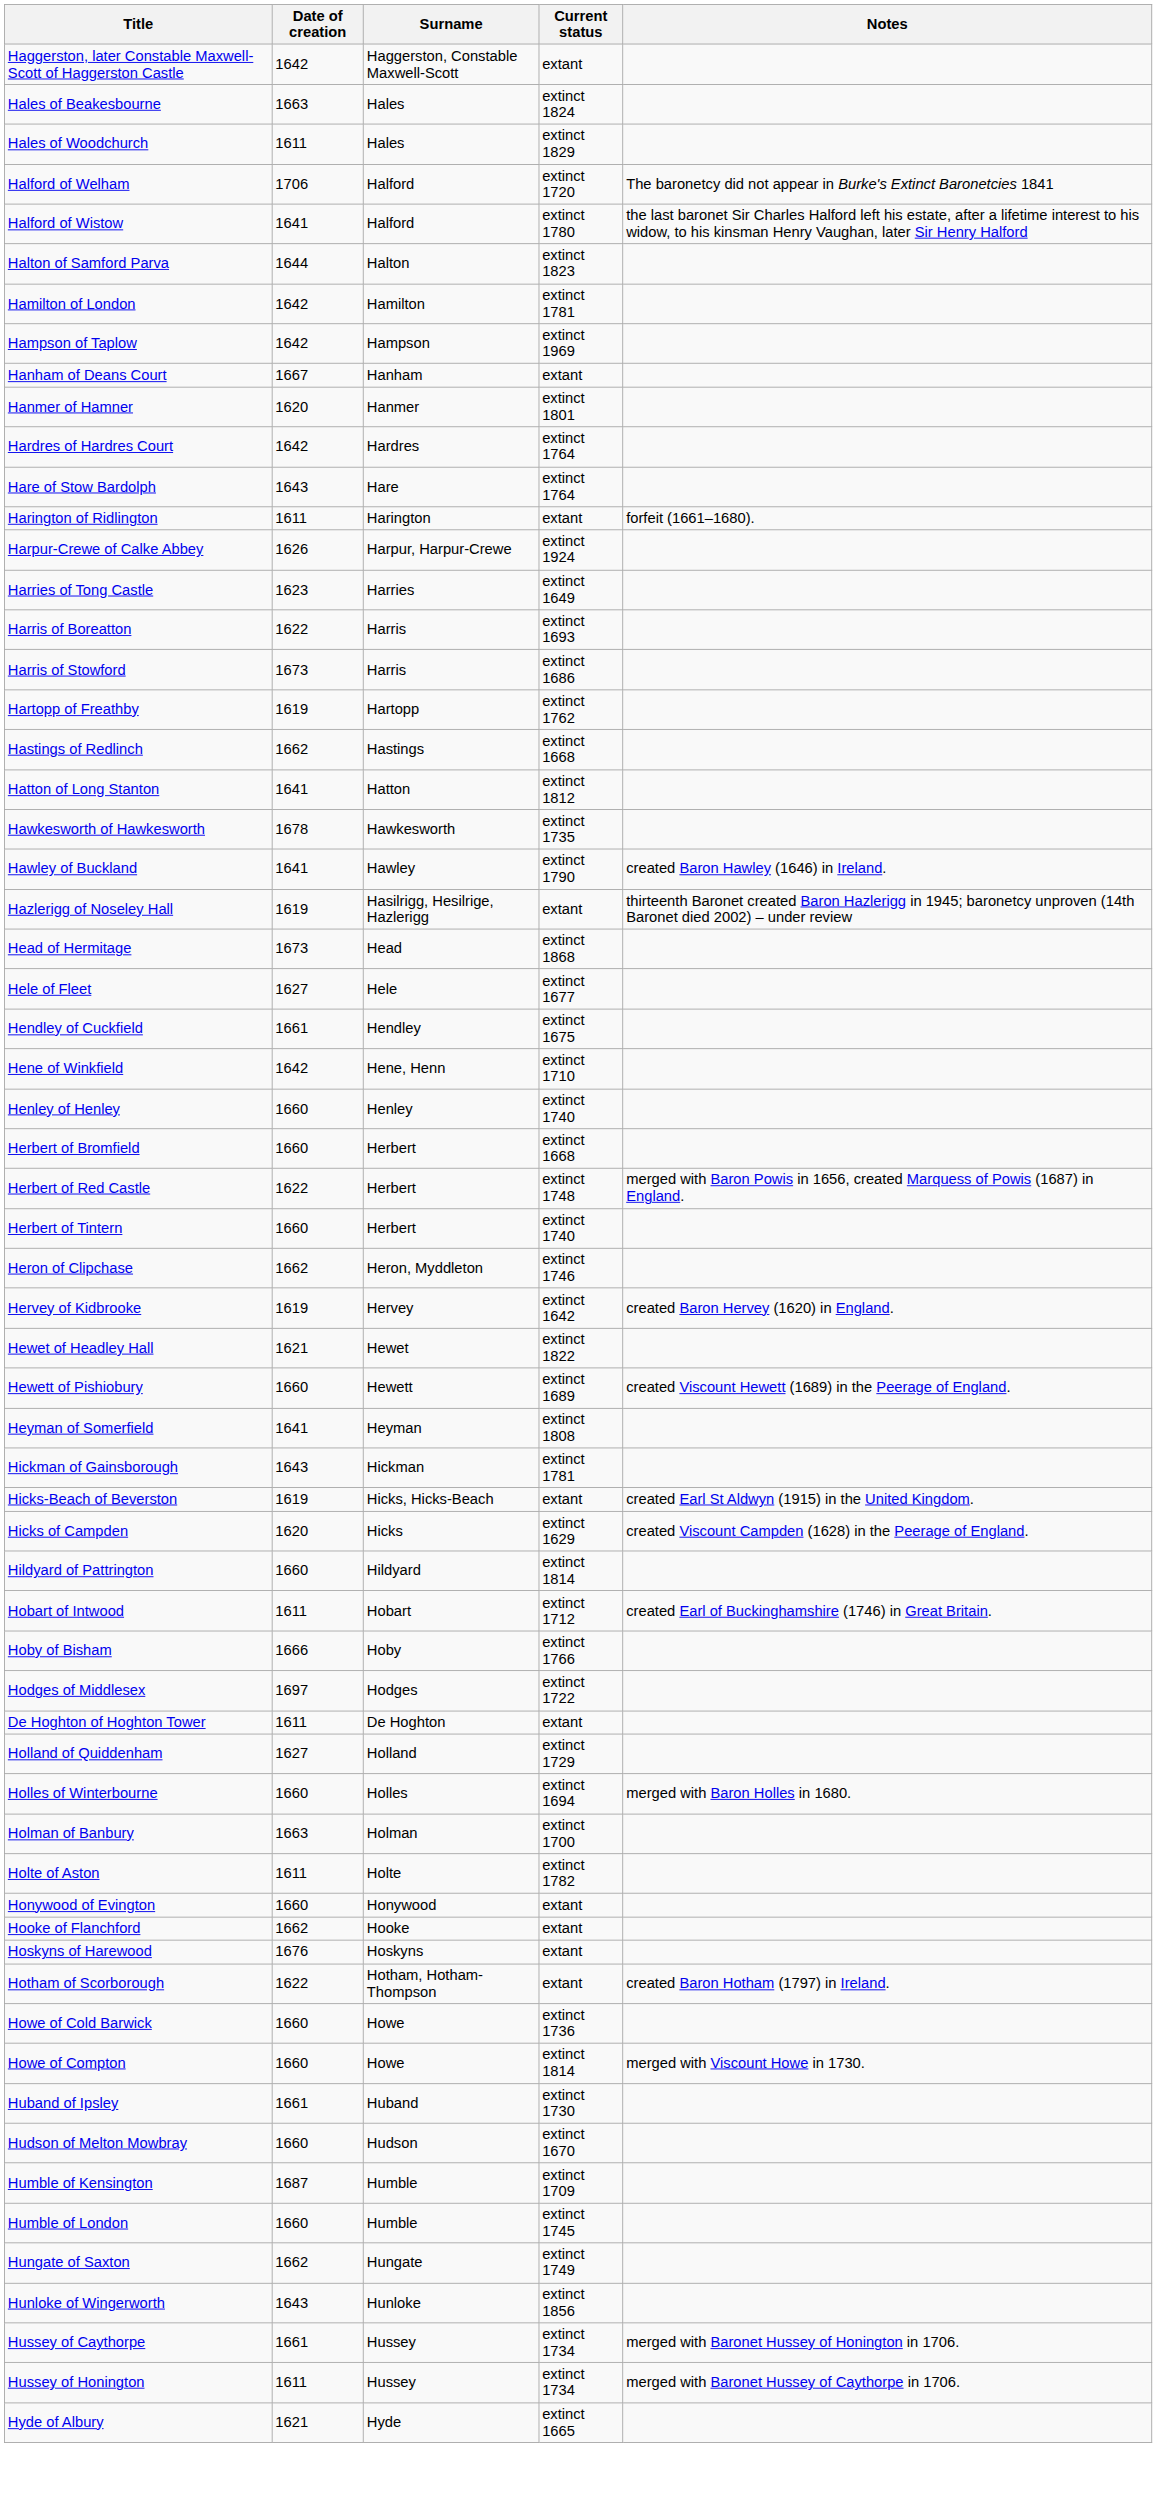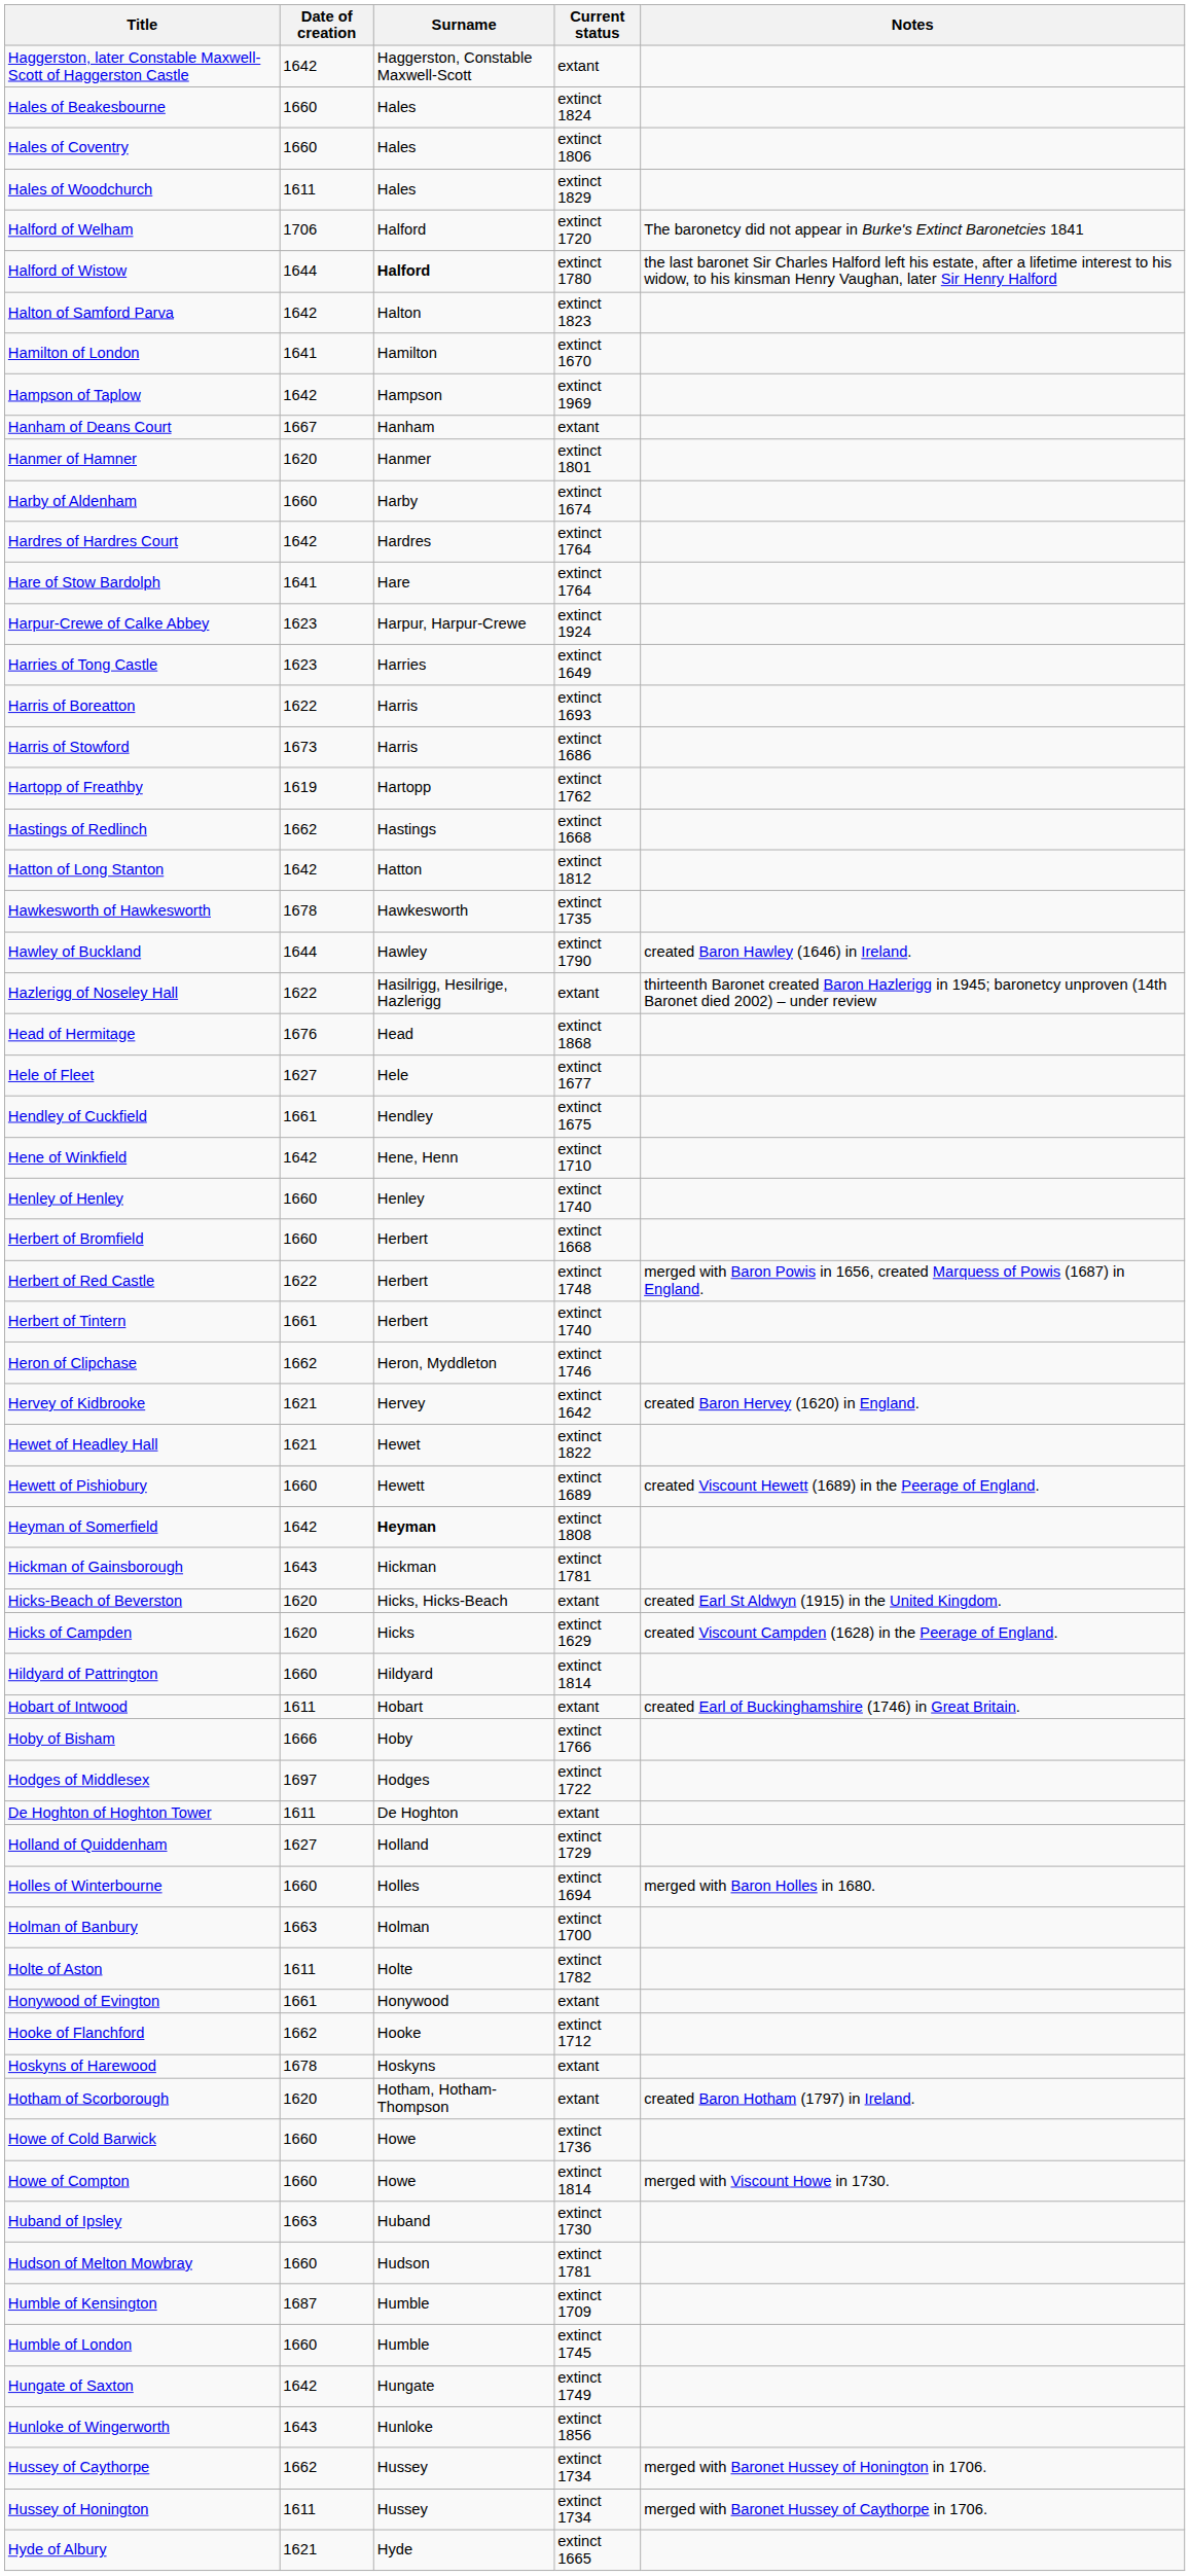 <table class="wikitable">
 <tr>
 <th>Title</th>
 <th>Date of creation</th>
 <th>Surname</th>
 <th>Current status</th>
 <th>Notes</th>
 </tr>
 <tr>
 <td><a href='#'>Haggerston, later Constable Maxwell-Scott of Haggerston Castle</a></td>
 <td>1642</td>
 <td>Haggerston, Constable Maxwell-Scott</td>
 <td>extant</td>
 <td> </td>
 </tr>
 <tr>
 <td><a href='#'>Hales of Beakesbourne</a></td>
-<td>1663</td>
+<td>1660</td>
 <td>Hales</td>
 <td>extinct 1824</td>
+<td> </td>
+</tr>
+<tr>
+<td><a href='#'>Hales of Coventry</a></td>
+<td>1660</td>
+<td>Hales</td>
+<td>extinct 1806</td>
 <td> </td>
 </tr>
 <tr>
 <td><a href='#'>Hales of Woodchurch</a></td>
 <td>1611</td>
 <td>Hales</td>
 <td>extinct 1829</td>
 <td> </td>
 </tr>
 <tr>
 <td><a href='#'>Halford of Welham</a></td>
 <td>1706</td>
 <td>Halford</td>
 <td>extinct 1720</td>
 <td>The baronetcy did not appear in <em>Burke's Extinct Baronetcies</em> 1841</td>
 </tr>
 <tr>
 <td><a href='#'>Halford of Wistow</a></td>
-<td>1641</td>
-<td>Halford</td>
+<td>1644</td>
+<td><strong>Halford</strong></td>
 <td>extinct 1780</td>
 <td>the last baronet Sir Charles Halford left his estate, after a lifetime interest to his widow, to his kinsman Henry Vaughan, later <a href='#'>Sir Henry Halford</a></td>
 </tr>
 <tr>
 <td><a href='#'>Halton of Samford Parva</a></td>
-<td>1644</td>
+<td>1642</td>
 <td>Halton</td>
 <td>extinct 1823</td>
 <td> </td>
 </tr>
 <tr>
 <td><a href='#'>Hamilton of London</a></td>
-<td>1642</td>
+<td>1641</td>
 <td>Hamilton</td>
-<td>extinct 1781</td>
+<td>extinct 1670</td>
 <td> </td>
 </tr>
 <tr>
 <td><a href='#'>Hampson of Taplow</a></td>
 <td>1642</td>
 <td>Hampson</td>
 <td>extinct 1969</td>
 <td> </td>
 </tr>
 <tr>
 <td><a href='#'>Hanham of Deans Court</a></td>
 <td>1667</td>
 <td>Hanham</td>
 <td>extant</td>
 <td> </td>
 </tr>
 <tr>
 <td><a href='#'>Hanmer of Hamner</a></td>
 <td>1620</td>
 <td>Hanmer</td>
 <td>extinct 1801</td>
 <td> </td>
 </tr>
 <tr>
+<td><a href='#'>Harby of Aldenham</a></td>
+<td>1660</td>
+<td>Harby</td>
+<td>extinct 1674</td>
+<td> </td>
+</tr>
+<tr>
 <td><a href='#'>Hardres of Hardres Court</a></td>
 <td>1642</td>
 <td>Hardres</td>
 <td>extinct 1764</td>
 <td> </td>
 </tr>
 <tr>
 <td><a href='#'>Hare of Stow Bardolph</a></td>
-<td>1643</td>
+<td>1641</td>
 <td>Hare</td>
 <td>extinct 1764</td>
 <td> </td>
 </tr>
 <tr>
-<td><a href='#'>Harington of Ridlington</a></td>
-<td>1611</td>
-<td>Harington</td>
-<td>extant</td>
-<td>forfeit (1661–1680).</td>
-</tr>
-<tr>
 <td><a href='#'>Harpur-Crewe of Calke Abbey</a></td>
-<td>1626</td>
+<td>1623</td>
 <td>Harpur, Harpur-Crewe</td>
 <td>extinct 1924</td>
 <td> </td>
 </tr>
 <tr>
 <td><a href='#'>Harries of Tong Castle</a></td>
 <td>1623</td>
 <td>Harries</td>
 <td>extinct 1649</td>
 <td> </td>
 </tr>
 <tr>
 <td><a href='#'>Harris of Boreatton</a></td>
 <td>1622</td>
 <td>Harris</td>
 <td>extinct 1693</td>
 <td> </td>
 </tr>
 <tr>
 <td><a href='#'>Harris of Stowford</a></td>
 <td>1673</td>
 <td>Harris</td>
 <td>extinct 1686</td>
 <td> </td>
 </tr>
 <tr>
 <td><a href='#'>Hartopp of Freathby</a></td>
 <td>1619</td>
 <td>Hartopp</td>
 <td>extinct 1762</td>
 <td> </td>
 </tr>
 <tr>
 <td><a href='#'>Hastings of Redlinch</a></td>
 <td>1662</td>
 <td>Hastings</td>
 <td>extinct 1668</td>
 <td> </td>
 </tr>
 <tr>
 <td><a href='#'>Hatton of Long Stanton</a></td>
-<td>1641</td>
+<td>1642</td>
 <td>Hatton</td>
 <td>extinct 1812</td>
 <td> </td>
 </tr>
 <tr>
 <td><a href='#'>Hawkesworth of Hawkesworth</a></td>
 <td>1678</td>
 <td>Hawkesworth</td>
 <td>extinct 1735</td>
 <td> </td>
 </tr>
 <tr>
 <td><a href='#'>Hawley of Buckland</a></td>
-<td>1641</td>
+<td>1644</td>
 <td>Hawley</td>
 <td>extinct 1790</td>
 <td>created <a href='#'>Baron Hawley</a> (1646) in <a href='#'>Ireland</a>.</td>
 </tr>
 <tr>
 <td><a href='#'>Hazlerigg of Noseley Hall</a></td>
-<td>1619</td>
+<td>1622</td>
 <td>Hasilrigg, Hesilrige, Hazlerigg</td>
 <td>extant</td>
 <td>thirteenth Baronet created <a href='#'>Baron Hazlerigg</a> in 1945; baronetcy unproven (14th Baronet died 2002) – under review</td>
 </tr>
 <tr>
 <td><a href='#'>Head of Hermitage</a></td>
-<td>1673</td>
+<td>1676</td>
 <td>Head</td>
 <td>extinct 1868</td>
 <td> </td>
 </tr>
 <tr>
 <td><a href='#'>Hele of Fleet</a></td>
 <td>1627</td>
 <td>Hele</td>
 <td>extinct 1677</td>
 <td> </td>
 </tr>
 <tr>
 <td><a href='#'>Hendley of Cuckfield</a></td>
 <td>1661</td>
 <td>Hendley</td>
 <td>extinct 1675</td>
 <td> </td>
 </tr>
 <tr>
 <td><a href='#'>Hene of Winkfield</a></td>
 <td>1642</td>
 <td>Hene, Henn</td>
 <td>extinct 1710</td>
 <td> </td>
 </tr>
 <tr>
 <td><a href='#'>Henley of Henley</a></td>
 <td>1660</td>
 <td>Henley</td>
 <td>extinct 1740</td>
 <td> </td>
 </tr>
 <tr>
 <td><a href='#'>Herbert of Bromfield</a></td>
 <td>1660</td>
 <td>Herbert</td>
 <td>extinct 1668</td>
 <td> </td>
 </tr>
 <tr>
 <td><a href='#'>Herbert of Red Castle</a></td>
 <td>1622</td>
 <td>Herbert</td>
 <td>extinct 1748</td>
 <td>merged with <a href='#'>Baron Powis</a> in 1656, created <a href='#'>Marquess of Powis</a> (1687) in <a href='#'>England</a>.</td>
 </tr>
 <tr>
 <td><a href='#'>Herbert of Tintern</a></td>
-<td>1660</td>
+<td>1661</td>
 <td>Herbert</td>
 <td>extinct 1740</td>
 <td> </td>
 </tr>
 <tr>
 <td><a href='#'>Heron of Clipchase</a></td>
 <td>1662</td>
 <td>Heron, Myddleton</td>
 <td>extinct 1746</td>
 <td> </td>
 </tr>
 <tr>
 <td><a href='#'>Hervey of Kidbrooke</a></td>
-<td>1619</td>
+<td>1621</td>
 <td>Hervey</td>
 <td>extinct 1642</td>
 <td>created <a href='#'>Baron Hervey</a> (1620) in <a href='#'>England</a>.</td>
 </tr>
 <tr>
 <td><a href='#'>Hewet of Headley Hall</a></td>
 <td>1621</td>
 <td>Hewet</td>
 <td>extinct 1822</td>
 <td> </td>
 </tr>
 <tr>
 <td><a href='#'>Hewett of Pishiobury</a></td>
 <td>1660</td>
 <td>Hewett</td>
 <td>extinct 1689</td>
 <td>created <a href='#'>Viscount Hewett</a> (1689) in the <a href='#'>Peerage of England</a>.</td>
 </tr>
 <tr>
 <td><a href='#'>Heyman of Somerfield</a></td>
-<td>1641</td>
-<td>Heyman</td>
+<td>1642</td>
+<td><strong>Heyman</strong></td>
 <td>extinct 1808</td>
 <td> </td>
 </tr>
 <tr>
 <td><a href='#'>Hickman of Gainsborough</a></td>
 <td>1643</td>
 <td>Hickman</td>
 <td>extinct 1781</td>
 <td> </td>
 </tr>
 <tr>
 <td><a href='#'>Hicks-Beach of Beverston</a></td>
-<td>1619</td>
+<td>1620</td>
 <td>Hicks, Hicks-Beach</td>
 <td>extant</td>
 <td>created <a href='#'>Earl St Aldwyn</a> (1915) in the <a href='#'>United Kingdom</a>.</td>
 </tr>
 <tr>
 <td><a href='#'>Hicks of Campden</a></td>
 <td>1620</td>
 <td>Hicks</td>
 <td>extinct 1629</td>
 <td>created <a href='#'>Viscount Campden</a> (1628) in the <a href='#'>Peerage of England</a>.</td>
 </tr>
 <tr>
 <td><a href='#'>Hildyard of Pattrington</a></td>
 <td>1660</td>
 <td>Hildyard</td>
 <td>extinct 1814</td>
 <td> </td>
 </tr>
 <tr>
 <td><a href='#'>Hobart of Intwood</a></td>
 <td>1611</td>
 <td>Hobart</td>
-<td>extinct 1712</td>
+<td>extant</td>
 <td>created <a href='#'>Earl of Buckinghamshire</a> (1746) in <a href='#'>Great Britain</a>.</td>
 </tr>
 <tr>
 <td><a href='#'>Hoby of Bisham</a></td>
 <td>1666</td>
 <td>Hoby</td>
 <td>extinct 1766</td>
 <td> </td>
 </tr>
 <tr>
 <td><a href='#'>Hodges of Middlesex</a></td>
 <td>1697</td>
 <td>Hodges</td>
 <td>extinct 1722</td>
 <td> </td>
 </tr>
 <tr>
 <td><a href='#'>De Hoghton of Hoghton Tower</a></td>
 <td>1611</td>
 <td>De Hoghton</td>
 <td>extant</td>
 <td> </td>
 </tr>
 <tr>
 <td><a href='#'>Holland of Quiddenham</a></td>
 <td>1627</td>
 <td>Holland</td>
 <td>extinct 1729</td>
 <td> </td>
 </tr>
 <tr>
 <td><a href='#'>Holles of Winterbourne</a></td>
 <td>1660</td>
 <td>Holles</td>
 <td>extinct 1694</td>
 <td>merged with <a href='#'>Baron Holles</a> in 1680.</td>
 </tr>
 <tr>
 <td><a href='#'>Holman of Banbury</a></td>
 <td>1663</td>
 <td>Holman</td>
 <td>extinct 1700</td>
 <td> </td>
 </tr>
 <tr>
 <td><a href='#'>Holte of Aston</a></td>
 <td>1611</td>
 <td>Holte</td>
 <td>extinct 1782</td>
 <td> </td>
 </tr>
 <tr>
 <td><a href='#'>Honywood of Evington</a></td>
-<td>1660</td>
+<td>1661</td>
 <td>Honywood</td>
 <td>extant</td>
 <td> </td>
 </tr>
 <tr>
 <td><a href='#'>Hooke of Flanchford</a></td>
 <td>1662</td>
 <td>Hooke</td>
-<td>extant</td>
+<td>extinct 1712</td>
 <td> </td>
 </tr>
 <tr>
 <td><a href='#'>Hoskyns of Harewood</a></td>
-<td>1676</td>
+<td>1678</td>
 <td>Hoskyns</td>
 <td>extant</td>
 <td> </td>
 </tr>
 <tr>
 <td><a href='#'>Hotham of Scorborough</a></td>
-<td>1622</td>
+<td>1620</td>
 <td>Hotham, Hotham-Thompson</td>
 <td>extant</td>
 <td>created <a href='#'>Baron Hotham</a> (1797) in <a href='#'>Ireland</a>.</td>
 </tr>
 <tr>
 <td><a href='#'>Howe of Cold Barwick</a></td>
 <td>1660</td>
 <td>Howe</td>
 <td>extinct 1736</td>
 <td> </td>
 </tr>
 <tr>
 <td><a href='#'>Howe of Compton</a></td>
 <td>1660</td>
 <td>Howe</td>
 <td>extinct 1814</td>
 <td>merged with <a href='#'>Viscount Howe</a> in 1730.</td>
 </tr>
 <tr>
 <td><a href='#'>Huband of Ipsley</a></td>
-<td>1661</td>
+<td>1663</td>
 <td>Huband</td>
 <td>extinct 1730</td>
 <td> </td>
 </tr>
 <tr>
 <td><a href='#'>Hudson of Melton Mowbray</a></td>
 <td>1660</td>
 <td>Hudson</td>
-<td>extinct 1670</td>
+<td>extinct 1781</td>
 <td> </td>
 </tr>
 <tr>
 <td><a href='#'>Humble of Kensington</a></td>
 <td>1687</td>
 <td>Humble</td>
 <td>extinct 1709</td>
 <td> </td>
 </tr>
 <tr>
 <td><a href='#'>Humble of London</a></td>
 <td>1660</td>
 <td>Humble</td>
 <td>extinct 1745</td>
 <td> </td>
 </tr>
 <tr>
 <td><a href='#'>Hungate of Saxton</a></td>
-<td>1662</td>
+<td>1642</td>
 <td>Hungate</td>
 <td>extinct 1749</td>
 <td> </td>
 </tr>
 <tr>
 <td><a href='#'>Hunloke of Wingerworth</a></td>
 <td>1643</td>
 <td>Hunloke</td>
 <td>extinct 1856</td>
 <td> </td>
 </tr>
 <tr>
 <td><a href='#'>Hussey of Caythorpe</a></td>
-<td>1661</td>
+<td>1662</td>
 <td>Hussey</td>
 <td>extinct 1734</td>
 <td>merged with <a href='#'>Baronet Hussey of Honington</a> in 1706.</td>
 </tr>
 <tr>
 <td><a href='#'>Hussey of Honington</a></td>
 <td>1611</td>
 <td>Hussey</td>
 <td>extinct 1734</td>
 <td>merged with <a href='#'>Baronet Hussey of Caythorpe</a> in 1706.</td>
 </tr>
 <tr>
 <td><a href='#'>Hyde of Albury</a></td>
 <td>1621</td>
 <td>Hyde</td>
 <td>extinct 1665</td>
 <td> </td>
 </tr>
 </table>
